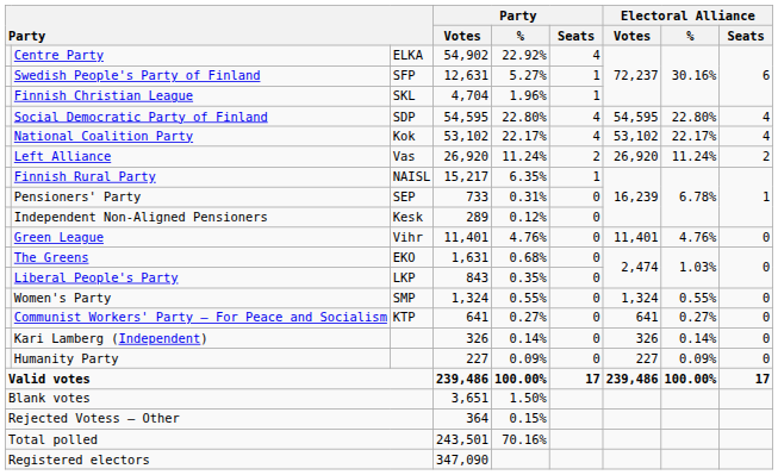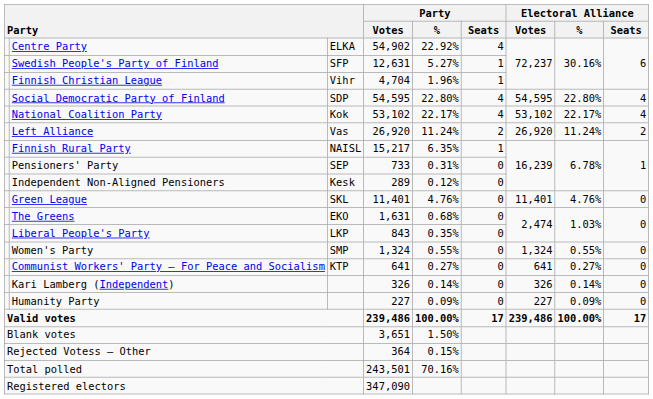 <table class="wikitable" border="1" style="text-align:right;">
 <tr>
 <th style="text-align:left;" valign=bottom rowspan=2 colspan=3>Party</th>
 <th colspan=3>Party</th>
 <th colspan=3>Electoral Alliance</th>
 </tr>
 <tr>
 <th align=center valign=bottom width="50">Votes</th>
 <th align=center valign=bottom width="50">%</th>
 <th align=center valign=bottom width="50">Seats</th>
 <th align=center valign=bottom width="50">Votes</th>
 <th align=center valign=bottom width="50">%</th>
 <th align=center valign=bottom width="50">Seats</th>
 </tr>
 <tr>
 <td></td>
 <td align=left><a href='#'>Centre Party</a></td>
 <td align=left>ELKA</td>
 <td>54,902</td>
 <td>22.92%</td>
 <td>4</td>
 <td rowspan=3>72,237</td>
 <td rowspan=3>30.16%</td>
 <td rowspan=3>6</td>
 </tr>
 <tr>
 <td></td>
 <td align=left><a href='#'>Swedish People's Party of Finland</a></td>
 <td align=left>SFP</td>
 <td>12,631</td>
 <td>5.27%</td>
 <td>1</td>
 </tr>
 <tr>
 <td></td>
 <td align=left><a href='#'>Finnish Christian League</a></td>
-<td align=left>SKL</td>
+<td align=left>Vihr</td>
 <td>4,704</td>
 <td>1.96%</td>
 <td>1</td>
 </tr>
 <tr>
 <td></td>
 <td align=left style="white-space: nowrap;"><a href='#'>Social Democratic Party of Finland</a></td>
 <td align=left>SDP</td>
 <td>54,595</td>
 <td>22.80%</td>
 <td>4</td>
 <td>54,595</td>
 <td>22.80%</td>
 <td>4</td>
 </tr>
 <tr>
 <td></td>
 <td align=left><a href='#'>National Coalition Party</a></td>
 <td align=left>Kok</td>
 <td>53,102</td>
 <td>22.17%</td>
 <td>4</td>
 <td>53,102</td>
 <td>22.17%</td>
 <td>4</td>
 </tr>
 <tr>
 <td></td>
 <td align=left><a href='#'>Left Alliance</a></td>
 <td align=left>Vas</td>
 <td>26,920</td>
 <td>11.24%</td>
 <td>2</td>
 <td>26,920</td>
 <td>11.24%</td>
 <td>2</td>
 </tr>
 <tr>
 <td></td>
 <td align=left><a href='#'>Finnish Rural Party</a></td>
 <td align=left>NAISL</td>
 <td>15,217</td>
 <td>6.35%</td>
 <td>1</td>
 <td rowspan=3>16,239</td>
 <td rowspan=3>6.78%</td>
 <td rowspan=3>1</td>
 </tr>
 <tr>
 <td></td>
 <td align=left>Pensioners' Party</td>
 <td align=left>SEP</td>
 <td>733</td>
 <td>0.31%</td>
 <td>0</td>
 </tr>
 <tr>
 <td></td>
 <td align=left>Independent Non-Aligned Pensioners</td>
 <td align=left>Kesk</td>
 <td>289</td>
 <td>0.12%</td>
 <td>0</td>
 </tr>
 <tr>
 <td></td>
 <td align=left><a href='#'>Green League</a></td>
-<td align=left>Vihr</td>
+<td align=left>SKL</td>
 <td>11,401</td>
 <td>4.76%</td>
 <td>0</td>
 <td>11,401</td>
 <td>4.76%</td>
 <td>0</td>
 </tr>
 <tr>
 <td></td>
 <td align=left><a href='#'>The Greens</a></td>
 <td align=left>EKO</td>
 <td>1,631</td>
 <td>0.68%</td>
 <td>0</td>
 <td rowspan=2>2,474</td>
 <td rowspan=2>1.03%</td>
 <td rowspan=2>0</td>
 </tr>
 <tr>
 <td></td>
 <td align=left><a href='#'>Liberal People's Party</a></td>
 <td align=left>LKP</td>
 <td>843</td>
 <td>0.35%</td>
 <td>0</td>
 </tr>
 <tr>
 <td></td>
 <td align=left>Women's Party</td>
 <td align=left>SMP</td>
 <td>1,324</td>
 <td>0.55%</td>
 <td>0</td>
 <td>1,324</td>
 <td>0.55%</td>
 <td>0</td>
 </tr>
 <tr>
 <td></td>
 <td align=left><a href='#'>Communist Workers' Party – For Peace and Socialism</a></td>
 <td align=left>KTP</td>
 <td>641</td>
 <td>0.27%</td>
 <td>0</td>
 <td>641</td>
 <td>0.27%</td>
 <td>0</td>
 </tr>
 <tr>
 <td></td>
 <td align=left>Kari Lamberg (<a href='#'>Independent</a>)</td>
 <td align=left></td>
 <td>326</td>
 <td>0.14%</td>
 <td>0</td>
 <td>326</td>
 <td>0.14%</td>
 <td>0</td>
 </tr>
 <tr>
 <td></td>
 <td align=left>Humanity Party</td>
 <td align=left></td>
 <td>227</td>
 <td>0.09%</td>
 <td>0</td>
 <td>227</td>
 <td>0.09%</td>
 <td>0</td>
 </tr>
 <tr style="font-weight:bold">
 <td align=left colspan=3>Valid votes</td>
 <td>239,486</td>
 <td>100.00%</td>
 <td>17</td>
 <td>239,486</td>
 <td>100.00%</td>
 <td>17</td>
 </tr>
 <tr>
 <td align=left colspan=3>Blank votes</td>
 <td>3,651</td>
 <td>1.50%</td>
 <td></td>
 <td></td>
 <td></td>
 <td></td>
 </tr>
 <tr>
 <td align=left colspan=3>Rejected Votess – Other</td>
 <td>364</td>
 <td>0.15%</td>
 <td></td>
 <td></td>
 <td></td>
 <td></td>
 </tr>
 <tr>
 <td align=left colspan=3>Total polled</td>
 <td>243,501</td>
 <td>70.16%</td>
 <td></td>
 <td></td>
 <td></td>
 <td></td>
 </tr>
 <tr>
 <td align=left colspan=3>Registered electors</td>
 <td>347,090</td>
 <td></td>
 <td></td>
 <td></td>
 <td></td>
 <td></td>
 </tr>
 </table>
